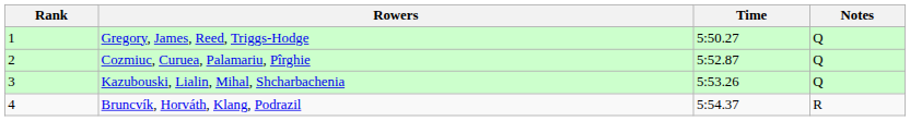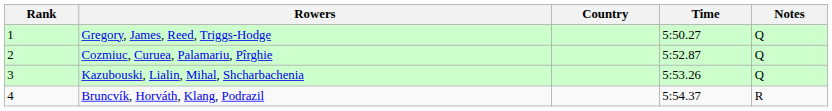 <table class="wikitable sortable" width=65%>
 <tr>
 <th>Rank</th>
 <th>Rowers</th>
+<th>Country</th>
 <th>Time</th>
 <th>Notes</th>
 </tr>
 <tr bgcolor=ccffcc>
 <td>1</td>
 <td><a href='#'>Gregory</a>, <a href='#'>James</a>, <a href='#'>Reed</a>, <a href='#'>Triggs-Hodge</a></td>
+<td></td>
 <td>5:50.27</td>
 <td>Q</td>
 </tr>
 <tr bgcolor=ccffcc>
 <td>2</td>
 <td><a href='#'>Cozmiuc</a>, <a href='#'>Curuea</a>, <a href='#'>Palamariu</a>, <a href='#'>Pîrghie</a></td>
+<td></td>
 <td>5:52.87</td>
 <td>Q</td>
 </tr>
 <tr bgcolor=ccffcc>
 <td>3</td>
 <td><a href='#'>Kazubouski</a>, <a href='#'>Lialin</a>, <a href='#'>Mihal</a>, <a href='#'>Shcharbachenia</a></td>
+<td></td>
 <td>5:53.26</td>
 <td>Q</td>
 </tr>
 <tr>
 <td>4</td>
 <td><a href='#'>Bruncvík</a>, <a href='#'>Horváth</a>, <a href='#'>Klang</a>, <a href='#'>Podrazil</a></td>
+<td></td>
 <td>5:54.37</td>
 <td>R</td>
 </tr>
 </table>
